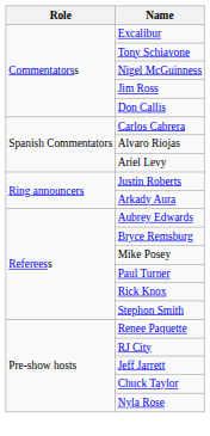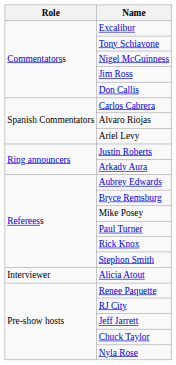 <table class=wikitable style="font-size:90%; margin: 0.5em 0 0.5em 1em; float: right; clear: right;">
 <tr>
 <th>Role</th>
 <th>Name</th>
 </tr>
 <tr>
 <td rowspan="5"><a href='#'>Commentators</a>s</td>
 <td><a href='#'>Excalibur</a> </td>
 </tr>
 <tr>
 <td><a href='#'>Tony Schiavone</a> </td>
 </tr>
 <tr>
 <td><a href='#'>Nigel McGuinness</a> </td>
 </tr>
 <tr>
 <td><a href='#'>Jim Ross</a> </td>
 </tr>
 <tr>
 <td><a href='#'>Don Callis</a> </td>
 </tr>
 <tr>
 <td rowspan=3>Spanish Commentators</td>
 <td><a href='#'>Carlos Cabrera</a></td>
 </tr>
 <tr>
 <td>Alvaro Riojas</td>
 </tr>
 <tr>
 <td>Ariel Levy</td>
 </tr>
 <tr>
 <td rowspan=2><a href='#'>Ring announcers</a></td>
 <td><a href='#'>Justin Roberts</a></td>
 </tr>
 <tr>
 <td><a href='#'>Arkady Aura</a> </td>
 </tr>
 <tr>
 <td rowspan=6><a href='#'>Referees</a>s</td>
 <td><a href='#'>Aubrey Edwards</a></td>
 </tr>
 <tr>
 <td><a href='#'>Bryce Remsburg</a></td>
 </tr>
 <tr>
 <td>Mike Posey</td>
 </tr>
 <tr>
 <td><a href='#'>Paul Turner</a></td>
 </tr>
 <tr>
 <td><a href='#'>Rick Knox</a></td>
 </tr>
 <tr>
 <td><a href='#'>Stephon Smith</a></td>
 </tr>
 <tr>
+<td>Interviewer</td>
+<td><a href='#'>Alicia Atout</a></td>
+</tr>
+<tr>
 <td rowspan=5>Pre-show hosts</td>
 <td><a href='#'>Renee Paquette</a></td>
 </tr>
 <tr>
 <td><a href='#'>RJ City</a></td>
 </tr>
 <tr>
 <td><a href='#'>Jeff Jarrett</a></td>
 </tr>
 <tr>
 <td><a href='#'>Chuck Taylor</a></td>
 </tr>
 <tr>
 <td><a href='#'>Nyla Rose</a></td>
 </tr>
 </table>
